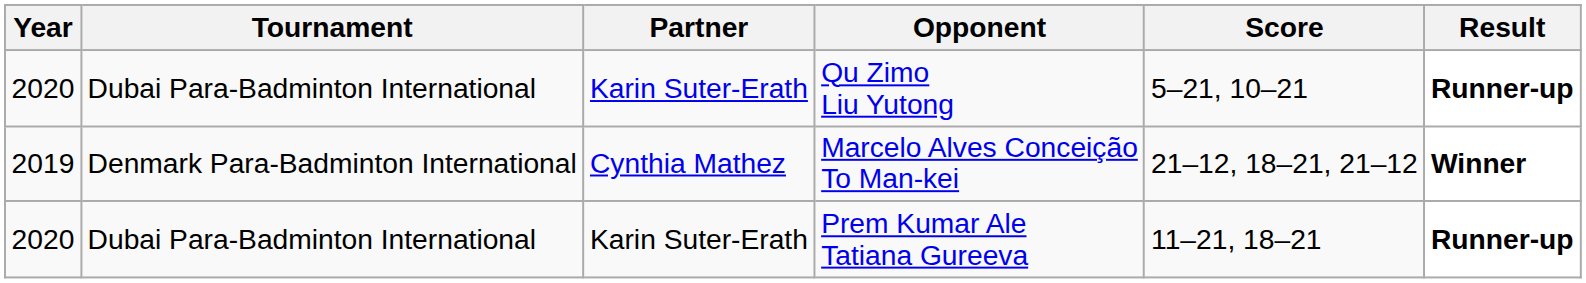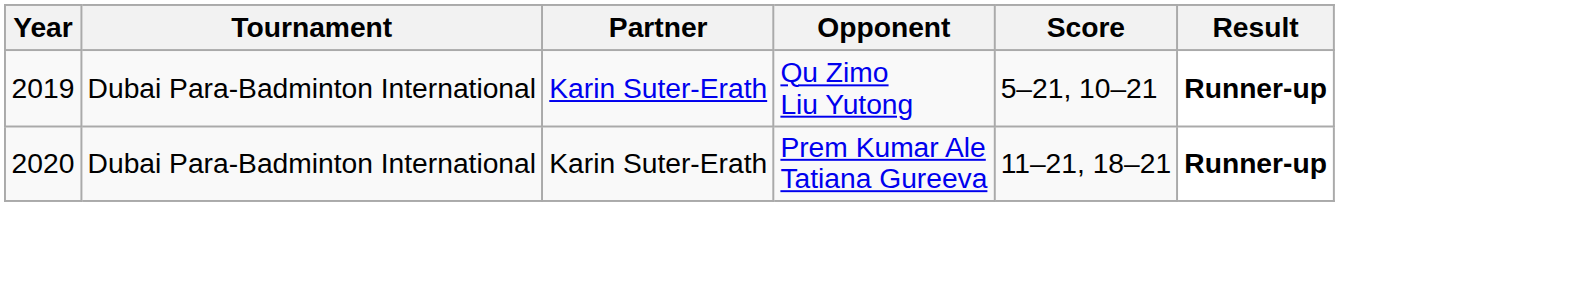 <table class="sortable wikitable" style="font-size: 90%;">
 <tr>
 <th>Year</th>
 <th>Tournament</th>
 <th>Partner</th>
 <th>Opponent</th>
 <th>Score</th>
 <th>Result</th>
 </tr>
 <tr>
-<td align="center">2020</td>
+<td align="center">2019</td>
 <td align="left">Dubai Para-Badminton International</td>
 <td> <a href='#'>Karin Suter-Erath</a></td>
 <td align="left"> <a href='#'>Qu Zimo</a><br> <a href='#'>Liu Yutong</a></td>
 <td align="left">5–21, 10–21</td>
 <td style="text-align:left; background:white"> <strong>Runner-up</strong></td>
-</tr>
-<tr>
-<td align="center">2019</td>
-<td align="left">Denmark Para-Badminton International</td>
-<td> <a href='#'>Cynthia Mathez</a></td>
-<td align="left"> <a href='#'>Marcelo Alves Conceição</a><br> <a href='#'>To Man-kei</a></td>
-<td align="left">21–12, 18–21, 21–12</td>
-<td style="text-align:left; background:white"> <strong>Winner</strong></td>
 </tr>
 <tr>
 <td align="center">2020</td>
 <td align="left">Dubai Para-Badminton International</td>
 <td> Karin Suter-Erath</td>
 <td align="left"> <a href='#'>Prem Kumar Ale</a><br> <a href='#'>Tatiana Gureeva</a></td>
 <td align="left">11–21, 18–21</td>
 <td style="text-align:left; background:white"> <strong>Runner-up</strong></td>
 </tr>
 </table>
